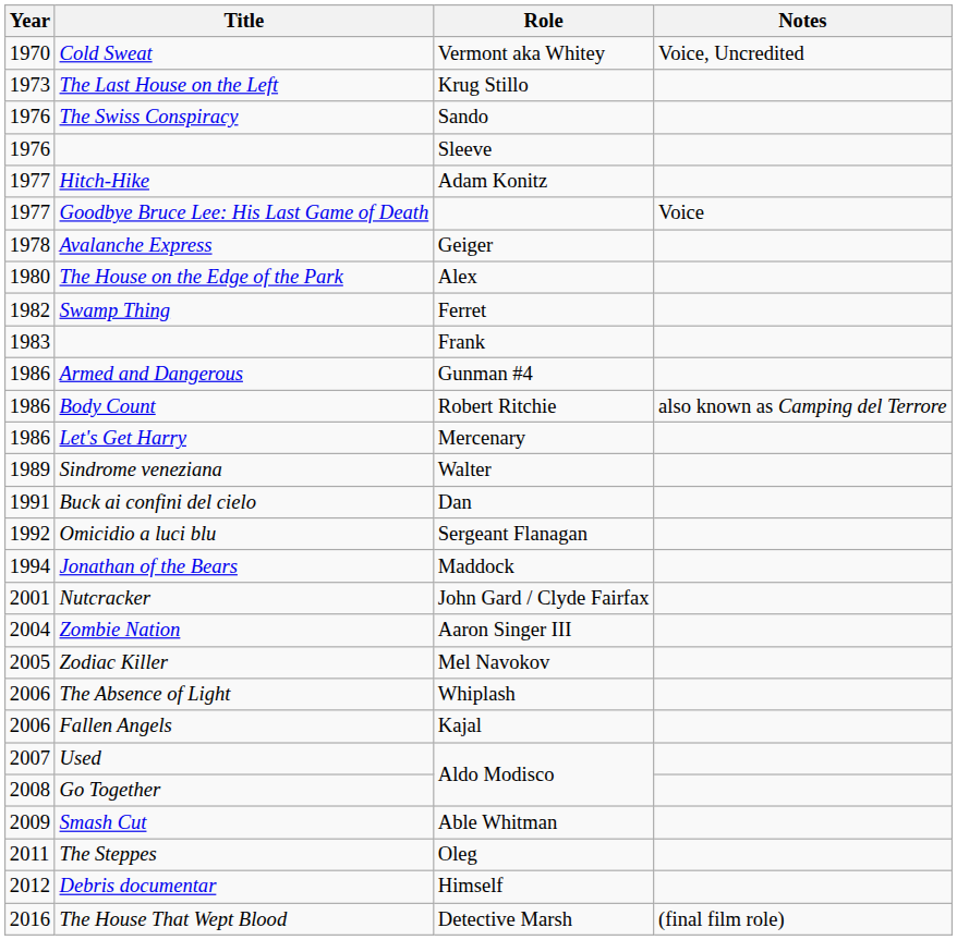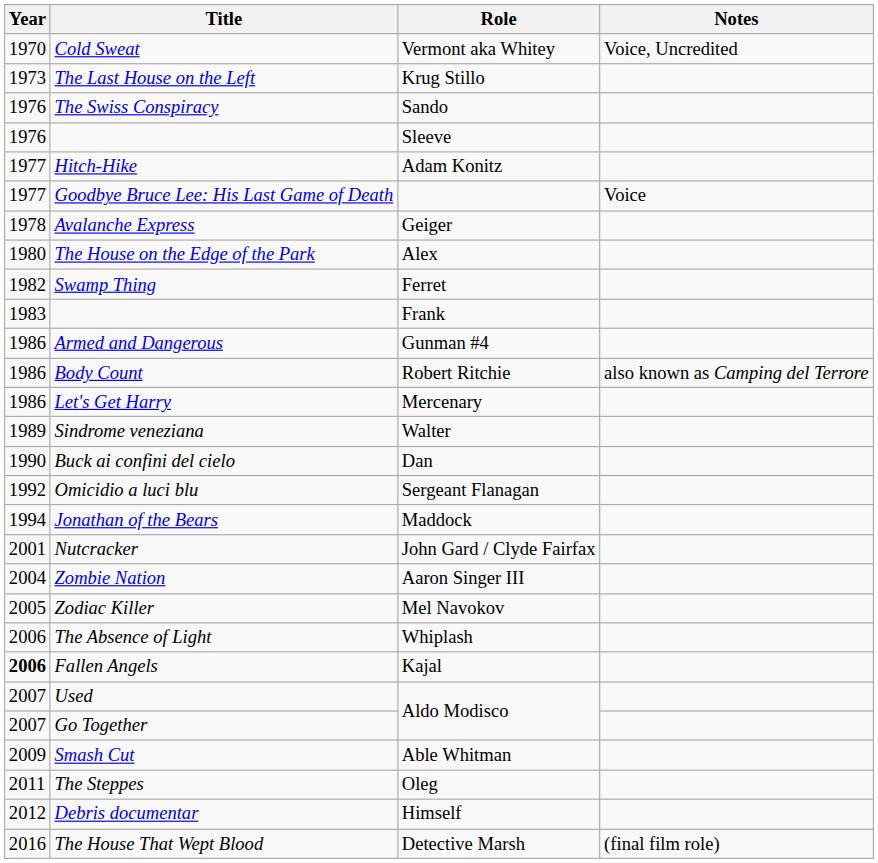 <table class="wikitable sortable">
 <tr>
 <th>Year</th>
 <th>Title</th>
 <th>Role</th>
 <th class="unsortable">Notes</th>
 </tr>
 <tr>
 <td>1970</td>
 <td><em><a href='#'>Cold Sweat</a></em></td>
 <td>Vermont aka Whitey</td>
 <td>Voice, Uncredited</td>
 </tr>
 <tr>
 <td>1973</td>
 <td><em><a href='#'>The Last House on the Left</a></em></td>
 <td>Krug Stillo</td>
 <td></td>
 </tr>
 <tr>
 <td>1976</td>
 <td><em><a href='#'>The Swiss Conspiracy</a></em></td>
 <td>Sando</td>
 <td></td>
 </tr>
 <tr>
 <td>1976</td>
 <td><em></em></td>
 <td>Sleeve</td>
 <td></td>
 </tr>
 <tr>
 <td>1977</td>
 <td><em><a href='#'>Hitch-Hike</a></em></td>
 <td>Adam Konitz</td>
 <td></td>
 </tr>
 <tr>
 <td>1977</td>
 <td><em><a href='#'>Goodbye Bruce Lee: His Last Game of Death</a></em></td>
 <td></td>
 <td>Voice</td>
 </tr>
 <tr>
 <td>1978</td>
 <td><em><a href='#'>Avalanche Express</a></em></td>
 <td>Geiger</td>
 <td></td>
 </tr>
 <tr>
 <td>1980</td>
 <td><em><a href='#'>The House on the Edge of the Park</a></em></td>
 <td>Alex</td>
 <td></td>
 </tr>
 <tr>
 <td>1982</td>
 <td><em><a href='#'>Swamp Thing</a></em></td>
 <td>Ferret</td>
 <td></td>
 </tr>
 <tr>
 <td>1983</td>
 <td><em></em></td>
 <td>Frank</td>
 <td></td>
 </tr>
 <tr>
 <td>1986</td>
 <td><em><a href='#'>Armed and Dangerous</a></em></td>
 <td>Gunman #4</td>
 <td></td>
 </tr>
 <tr>
 <td>1986</td>
 <td><em><a href='#'>Body Count</a></em></td>
 <td>Robert Ritchie</td>
 <td>also known as <em>Camping del Terrore</em></td>
 </tr>
 <tr>
 <td>1986</td>
 <td><em><a href='#'>Let's Get Harry</a></em></td>
 <td>Mercenary</td>
 <td></td>
 </tr>
 <tr>
 <td>1989</td>
 <td><em>Sindrome veneziana</em></td>
 <td>Walter</td>
 <td></td>
 </tr>
 <tr>
-<td>1991</td>
+<td>1990</td>
 <td><em>Buck ai confini del cielo</em></td>
 <td>Dan</td>
 <td></td>
 </tr>
 <tr>
 <td>1992</td>
 <td><em>Omicidio a luci blu</em></td>
 <td>Sergeant Flanagan</td>
 <td></td>
 </tr>
 <tr>
 <td>1994</td>
 <td><em><a href='#'>Jonathan of the Bears</a></em></td>
 <td>Maddock</td>
 <td></td>
 </tr>
 <tr>
 <td>2001</td>
 <td><em>Nutcracker</em></td>
 <td>John Gard / Clyde Fairfax</td>
 <td></td>
 </tr>
 <tr>
 <td>2004</td>
 <td><em><a href='#'>Zombie Nation</a></em></td>
 <td>Aaron Singer III</td>
 <td></td>
 </tr>
 <tr>
 <td>2005</td>
 <td><em>Zodiac Killer</em></td>
 <td>Mel Navokov</td>
 <td></td>
 </tr>
 <tr>
 <td>2006</td>
 <td><em>The Absence of Light</em></td>
 <td>Whiplash</td>
 <td></td>
 </tr>
 <tr>
-<td>2006</td>
+<td><strong>2006</strong></td>
 <td><em>Fallen Angels</em></td>
 <td>Kajal</td>
 <td></td>
 </tr>
 <tr>
 <td>2007</td>
 <td><em>Used</em></td>
 <td rowspan="2">Aldo Modisco</td>
 <td></td>
 </tr>
 <tr>
-<td>2008</td>
+<td>2007</td>
 <td><em>Go Together</em></td>
 <td></td>
 </tr>
 <tr>
 <td>2009</td>
 <td><em><a href='#'>Smash Cut</a></em></td>
 <td>Able Whitman</td>
 <td></td>
 </tr>
 <tr>
 <td>2011</td>
 <td><em>The Steppes</em></td>
 <td>Oleg</td>
 <td></td>
 </tr>
 <tr>
 <td>2012</td>
 <td><em><a href='#'>Debris documentar</a></em></td>
 <td>Himself</td>
 <td></td>
 </tr>
 <tr>
 <td>2016</td>
 <td><em>The House That Wept Blood</em></td>
 <td>Detective Marsh</td>
 <td>(final film role)</td>
 </tr>
 </table>
